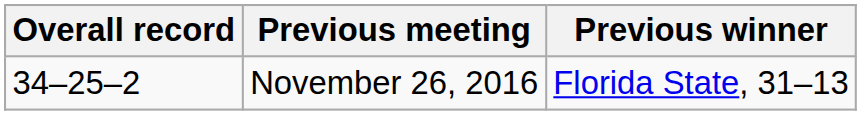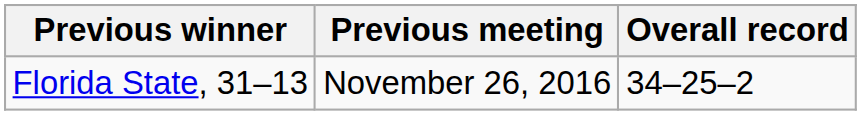 <table class="wikitable">
 <tr>
+<th>Previous winner</th>
+<th>Previous meeting</th>
 <th>Overall record</th>
-<th>Previous meeting</th>
-<th>Previous winner</th>
 </tr>
 <tr>
+<td><a href='#'>Florida State</a>, 31–13</td>
+<td>November 26, 2016</td>
 <td>34–25–2</td>
-<td>November 26, 2016</td>
-<td><a href='#'>Florida State</a>, 31–13</td>
 </tr>
 </table>
